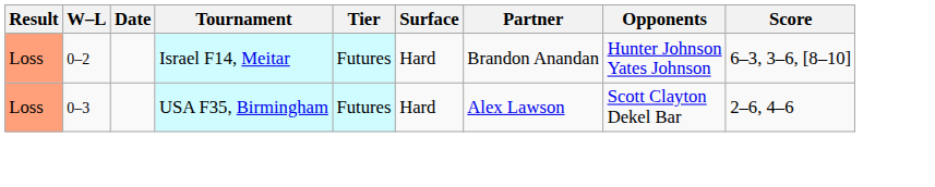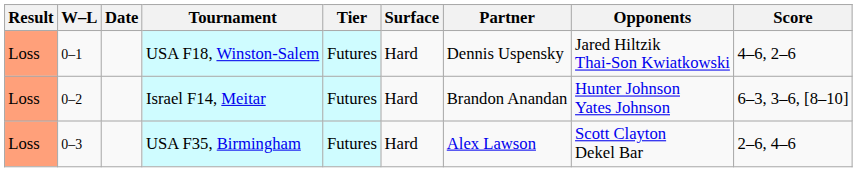 <table class="sortable wikitable">
 <tr>
 <th>Result</th>
 <th class=unsortable>W–L</th>
 <th>Date</th>
 <th>Tournament</th>
 <th>Tier</th>
 <th>Surface</th>
 <th>Partner</th>
 <th>Opponents</th>
 <th class=unsortable>Score</th>
+</tr>
+<tr>
+<td bgcolor=FFA07A>Loss</td>
+<td><small>0–1</small></td>
+<td></td>
+<td style=background:#cffcff>USA F18, <a href='#'>Winston-Salem</a></td>
+<td style=background:#cffcff>Futures</td>
+<td>Hard</td>
+<td> Dennis Uspensky</td>
+<td> Jared Hiltzik <br> <a href='#'>Thai-Son Kwiatkowski</a></td>
+<td>4–6, 2–6</td>
 </tr>
 <tr>
 <td bgcolor=FFA07A>Loss</td>
 <td><small>0–2</small></td>
 <td></td>
 <td style=background:#cffcff>Israel F14, <a href='#'>Meitar</a></td>
 <td style=background:#cffcff>Futures</td>
 <td>Hard</td>
 <td> Brandon Anandan</td>
 <td> <a href='#'>Hunter Johnson</a> <br> <a href='#'>Yates Johnson</a></td>
 <td>6–3, 3–6, [8–10]</td>
 </tr>
 <tr>
 <td bgcolor=FFA07A>Loss</td>
 <td><small>0–3</small></td>
 <td></td>
 <td style=background:#cffcff>USA F35, <a href='#'>Birmingham</a></td>
 <td style=background:#cffcff>Futures</td>
 <td>Hard</td>
 <td> <a href='#'>Alex Lawson</a></td>
 <td> <a href='#'>Scott Clayton</a> <br> Dekel Bar</td>
 <td>2–6, 4–6</td>
 </tr>
 </table>
